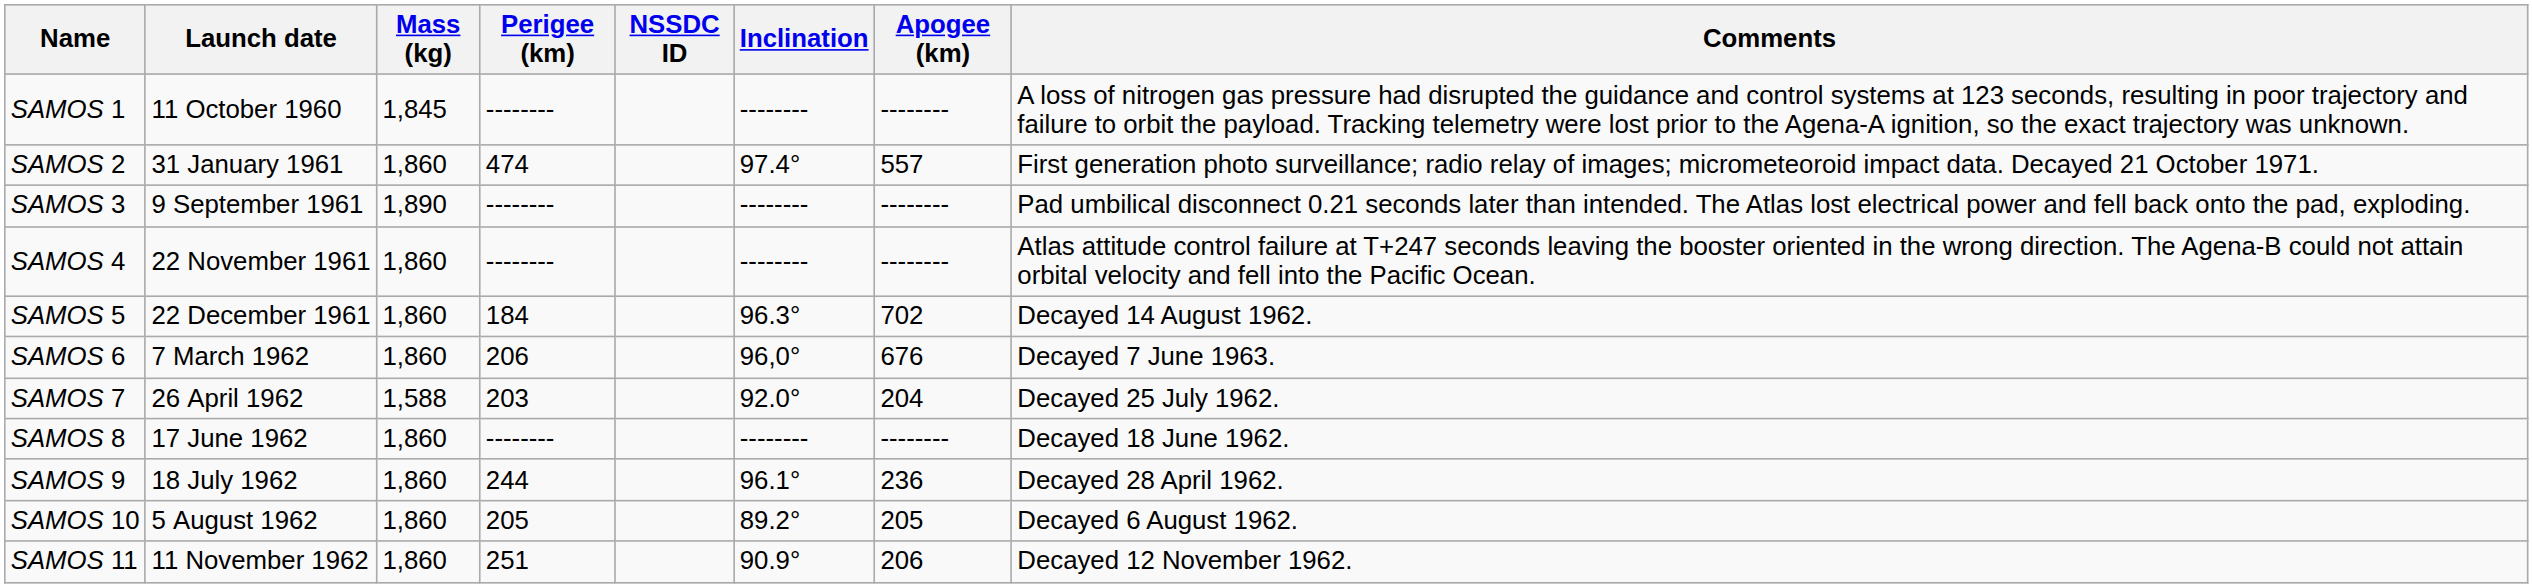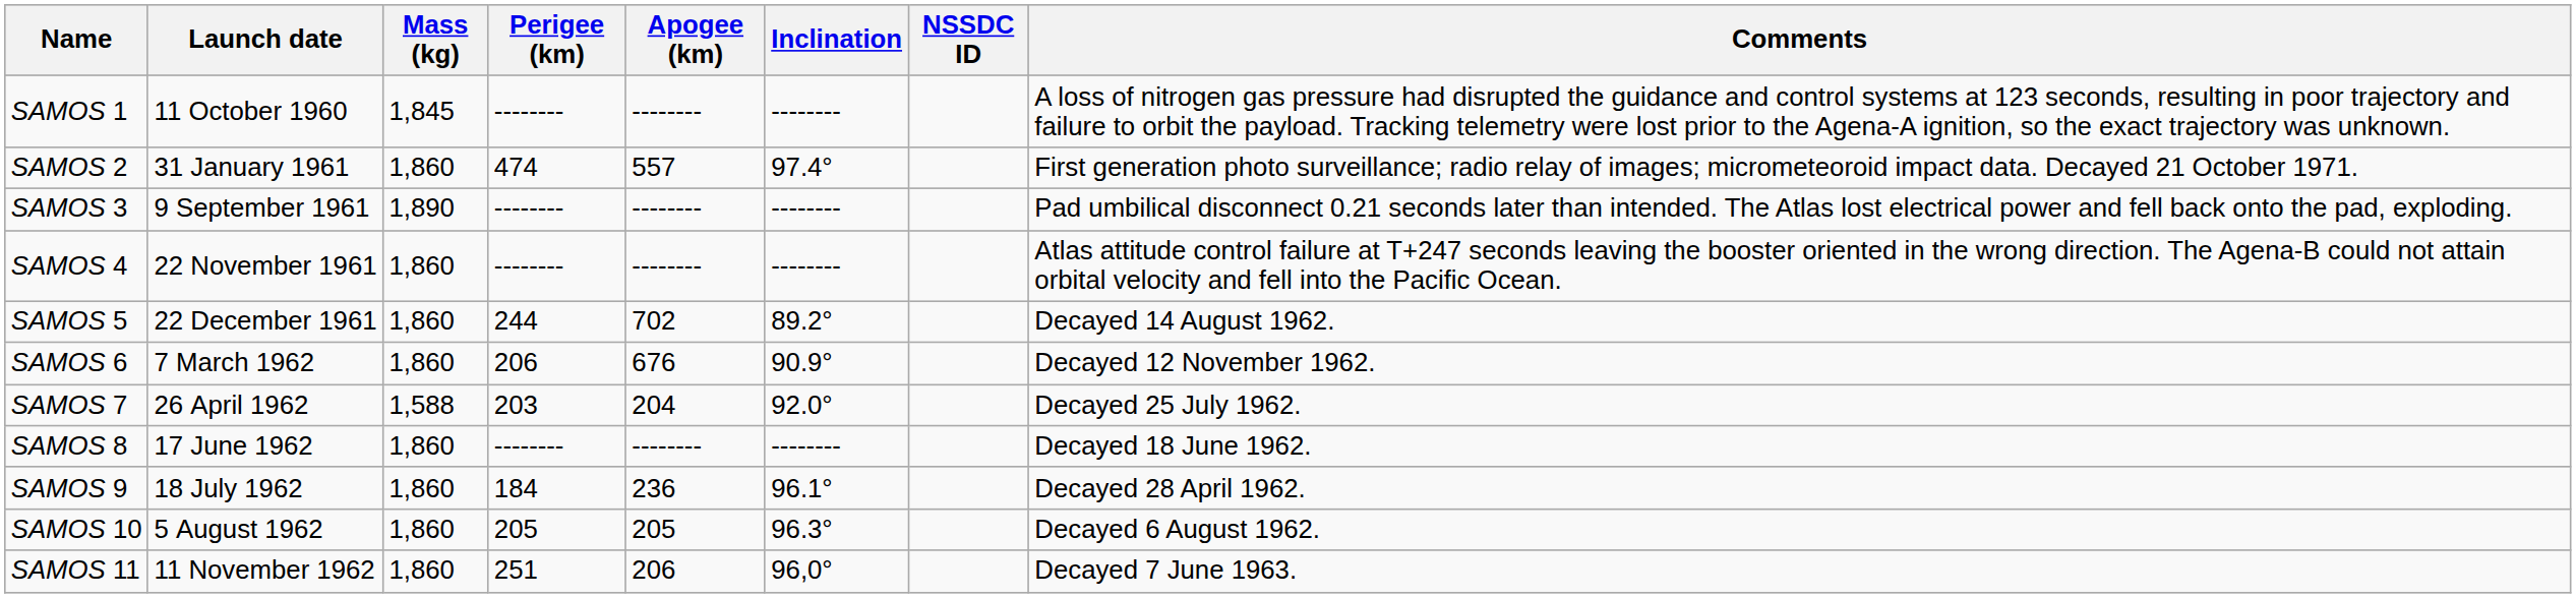 <table class="wikitable sortable">
 <tr bgcolor="#efefef">
 <th>Name</th>
 <th>Launch date</th>
 <th><a href='#'>Mass</a> (kg)</th>
 <th><a href='#'>Perigee</a> (km)</th>
+<th><a href='#'>Apogee</a> (km)</th>
+<th><a href='#'>Inclination</a></th>
 <th><a href='#'>NSSDC</a> ID</th>
-<th><a href='#'>Inclination</a></th>
-<th><a href='#'>Apogee</a> (km)</th>
 <th>Comments</th>
 </tr>
 <tr>
 <td><em>SAMOS </em>1</td>
 <td>11 October 1960</td>
 <td>1,845</td>
 <td>--------</td>
-<td></td>
 <td>--------</td>
 <td>--------</td>
+<td></td>
 <td>A loss of nitrogen gas pressure had disrupted the guidance and control systems at 123 seconds, resulting in poor trajectory and failure to orbit the payload. Tracking telemetry were lost prior to the Agena-A ignition, so the exact trajectory was unknown.</td>
 </tr>
 <tr>
 <td><em>SAMOS </em>2</td>
 <td>31 January 1961</td>
 <td>1,860</td>
 <td>474</td>
+<td>557</td>
+<td>97.4°</td>
 <td></td>
-<td>97.4°</td>
-<td>557</td>
 <td>First generation photo surveillance; radio relay of images; micrometeoroid impact data. Decayed 21 October 1971.</td>
 </tr>
 <tr>
 <td><em>SAMOS </em>3</td>
 <td>9 September 1961</td>
 <td>1,890</td>
 <td>--------</td>
-<td></td>
 <td>--------</td>
 <td>--------</td>
+<td></td>
 <td>Pad umbilical disconnect 0.21 seconds later than intended. The Atlas lost electrical power and fell back onto the pad, exploding.</td>
 </tr>
 <tr>
 <td><em>SAMOS</em> 4</td>
 <td>22 November 1961</td>
 <td>1,860</td>
 <td>--------</td>
-<td></td>
 <td>--------</td>
 <td>--------</td>
+<td></td>
 <td>Atlas attitude control failure at T+247 seconds leaving the booster oriented in the wrong direction. The Agena-B could not attain orbital velocity and fell into the Pacific Ocean.</td>
 </tr>
 <tr>
 <td><em>SAMOS</em> 5</td>
 <td>22 December 1961</td>
 <td>1,860</td>
-<td>184</td>
+<td>244</td>
+<td>702</td>
+<td>89.2°</td>
 <td></td>
-<td>96.3°</td>
-<td>702</td>
 <td>Decayed 14 August 1962.</td>
 </tr>
 <tr>
 <td><em>SAMOS</em> 6</td>
 <td>7 March 1962</td>
 <td>1,860</td>
 <td>206</td>
+<td>676</td>
+<td>90.9°</td>
 <td></td>
-<td>96,0°</td>
-<td>676</td>
-<td>Decayed 7 June 1963.</td>
+<td>Decayed 12 November 1962.</td>
 </tr>
 <tr>
 <td><em>SAMOS</em> 7</td>
 <td>26 April 1962</td>
 <td>1,588</td>
 <td>203</td>
+<td>204</td>
+<td>92.0°</td>
 <td></td>
-<td>92.0°</td>
-<td>204</td>
 <td>Decayed 25 July 1962.</td>
 </tr>
 <tr>
 <td><em>SAMOS</em> 8</td>
 <td>17 June 1962</td>
 <td>1,860</td>
 <td>--------</td>
-<td></td>
 <td>--------</td>
 <td>--------</td>
+<td></td>
 <td>Decayed 18 June 1962.</td>
 </tr>
 <tr>
 <td><em>SAMOS</em> 9</td>
 <td>18 July 1962</td>
 <td>1,860</td>
-<td>244</td>
+<td>184</td>
+<td>236</td>
+<td>96.1°</td>
 <td></td>
-<td>96.1°</td>
-<td>236</td>
 <td>Decayed 28 April 1962.</td>
 </tr>
 <tr>
 <td><em>SAMOS</em> 10</td>
 <td>5 August 1962</td>
 <td>1,860</td>
 <td>205</td>
+<td>205</td>
+<td>96.3°</td>
 <td></td>
-<td>89.2°</td>
-<td>205</td>
 <td>Decayed 6 August 1962.</td>
 </tr>
 <tr>
 <td><em>SAMOS</em> 11</td>
 <td>11 November 1962</td>
 <td>1,860</td>
 <td>251</td>
+<td>206</td>
+<td>96,0°</td>
 <td></td>
-<td>90.9°</td>
-<td>206</td>
-<td>Decayed 12 November 1962.</td>
+<td>Decayed 7 June 1963.</td>
 </tr>
 </table>
